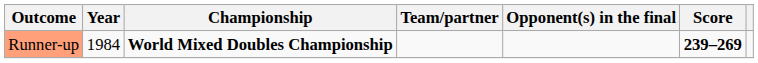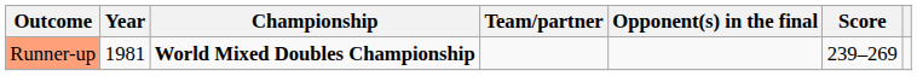 <table class="wikitable sortable">
 <tr>
 <th scope=col>Outcome</th>
 <th scope=col>Year</th>
 <th scope=col>Championship</th>
 <th scope=col>Team/partner</th>
 <th scope=col>Opponent(s) in the final</th>
 <th scope="col" class=unsortable>Score</th>
 <th scope="col" class=unsortable></th>
 </tr>
 <tr>
 <td style="background:#ffa07a;">Runner-up</td>
-<td>1984</td>
+<td>1981</td>
 <td><strong>World Mixed Doubles Championship</strong></td>
 <td></td>
 <td><br></td>
-<td align="center"><strong>239–269</strong></td>
+<td align="center">239–269</td>
 <td></td>
 </tr>
 <tr>
 </tr>
 </table>
